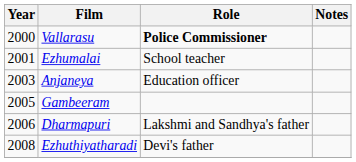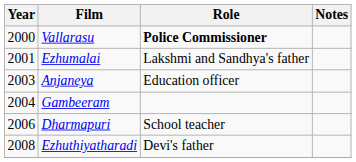 <table class="wikitable sortable">
 <tr>
 <th>Year</th>
 <th>Film</th>
 <th>Role</th>
 <th>Notes</th>
 </tr>
 <tr>
 <td>2000</td>
 <td><em><a href='#'>Vallarasu</a></em></td>
 <td><strong>Police Commissioner</strong></td>
 <td></td>
 </tr>
 <tr>
 <td>2001</td>
 <td><em><a href='#'>Ezhumalai</a></em></td>
-<td>School teacher</td>
+<td>Lakshmi and Sandhya's father</td>
 <td></td>
 </tr>
 <tr>
 <td>2003</td>
 <td><em><a href='#'>Anjaneya</a></em></td>
 <td>Education officer</td>
 <td></td>
 </tr>
 <tr>
-<td>2005</td>
+<td>2004</td>
 <td><em><a href='#'>Gambeeram</a></em></td>
 <td></td>
 <td></td>
 </tr>
 <tr>
 <td>2006</td>
 <td><em><a href='#'>Dharmapuri</a></em></td>
-<td>Lakshmi and Sandhya's father</td>
+<td>School teacher</td>
 <td></td>
 </tr>
 <tr>
 <td>2008</td>
 <td><em><a href='#'>Ezhuthiyatharadi</a></em></td>
 <td>Devi's father</td>
 <td></td>
 </tr>
 <tr>
 </tr>
 </table>
